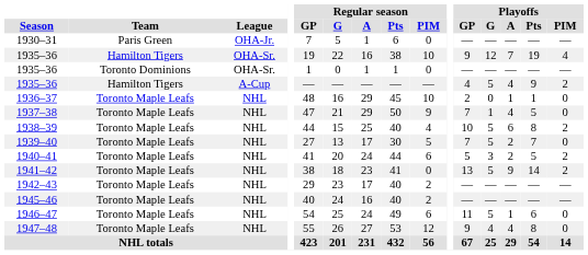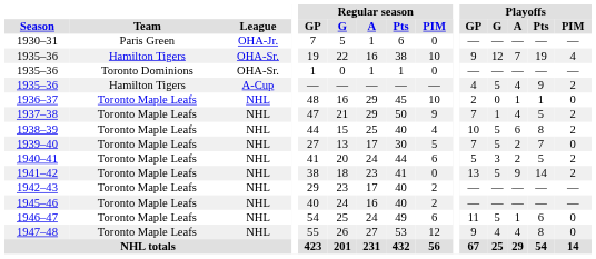 <table border="0" cellpadding="1" cellspacing="0" style="text-align:center; width:50em;">
 <tr style="background:#e0e0e0;">
 <th colspan="3"  bgcolor="#ffffff"> </th>
 <th rowspan="99" bgcolor="#ffffff"> </th>
 <th colspan="5">Regular season</th>
 <th rowspan="99" bgcolor="#ffffff"> </th>
 <th colspan="5">Playoffs</th>
 </tr>
 <tr style="background:#e0e0e0;">
 <th><a href='#'>Season</a></th>
 <th>Team</th>
 <th>League</th>
 <th>GP</th>
 <th><a href='#'>G</a></th>
 <th><a href='#'>A</a></th>
 <th><a href='#'>Pts</a></th>
 <th><a href='#'>PIM</a></th>
 <th>GP</th>
 <th>G</th>
 <th>A</th>
 <th>Pts</th>
 <th>PIM</th>
 </tr>
 <tr>
 <td>1930–31</td>
 <td>Paris Green</td>
 <td><a href='#'>OHA-Jr.</a></td>
 <td>7</td>
 <td>5</td>
 <td>1</td>
 <td>6</td>
 <td>0</td>
 <td>—</td>
 <td>—</td>
 <td>—</td>
 <td>—</td>
 <td>—</td>
 </tr>
 <tr style="background:#f0f0f0;">
 <td>1935–36</td>
 <td><a href='#'>Hamilton Tigers</a></td>
 <td><a href='#'>OHA-Sr.</a></td>
 <td>19</td>
 <td>22</td>
 <td>16</td>
 <td>38</td>
 <td>10</td>
 <td>9</td>
 <td>12</td>
 <td>7</td>
 <td>19</td>
 <td>4</td>
 </tr>
 <tr>
 <td>1935–36</td>
 <td>Toronto Dominions</td>
 <td>OHA-Sr.</td>
 <td>1</td>
 <td>0</td>
 <td>1</td>
 <td>1</td>
 <td>0</td>
 <td>—</td>
 <td>—</td>
 <td>—</td>
 <td>—</td>
 <td>—</td>
 </tr>
 <tr style="background:#f0f0f0;">
 <td><a href='#'>1935–36</a></td>
 <td>Hamilton Tigers</td>
 <td><a href='#'>A-Cup</a></td>
 <td>—</td>
 <td>—</td>
 <td>—</td>
 <td>—</td>
 <td>—</td>
 <td>4</td>
 <td>5</td>
 <td>4</td>
 <td>9</td>
 <td>2</td>
 </tr>
 <tr>
 <td><a href='#'>1936–37</a></td>
 <td><a href='#'>Toronto Maple Leafs</a></td>
 <td><a href='#'>NHL</a></td>
 <td>48</td>
 <td>16</td>
 <td>29</td>
 <td>45</td>
 <td>10</td>
 <td>2</td>
 <td>0</td>
 <td>1</td>
 <td>1</td>
 <td>0</td>
 </tr>
 <tr style="background:#f0f0f0;">
 <td><a href='#'>1937–38</a></td>
 <td>Toronto Maple Leafs</td>
 <td>NHL</td>
 <td>47</td>
 <td>21</td>
 <td>29</td>
 <td>50</td>
 <td>9</td>
 <td>7</td>
 <td>1</td>
 <td>4</td>
 <td>5</td>
-<td>0</td>
+<td>2</td>
 </tr>
 <tr>
 <td><a href='#'>1938–39</a></td>
 <td>Toronto Maple Leafs</td>
 <td>NHL</td>
 <td>44</td>
 <td>15</td>
 <td>25</td>
 <td>40</td>
 <td>4</td>
 <td>10</td>
 <td>5</td>
 <td>6</td>
 <td>8</td>
 <td>2</td>
 </tr>
 <tr style="background:#f0f0f0;">
 <td><a href='#'>1939–40</a></td>
 <td>Toronto Maple Leafs</td>
 <td>NHL</td>
 <td>27</td>
 <td>13</td>
 <td>17</td>
 <td>30</td>
 <td>5</td>
 <td>7</td>
 <td>5</td>
 <td>2</td>
 <td>7</td>
 <td>0</td>
 </tr>
 <tr>
 <td><a href='#'>1940–41</a></td>
 <td>Toronto Maple Leafs</td>
 <td>NHL</td>
 <td>41</td>
 <td>20</td>
 <td>24</td>
 <td>44</td>
 <td>6</td>
 <td>5</td>
 <td>3</td>
 <td>2</td>
 <td>5</td>
 <td>2</td>
 </tr>
 <tr style="background:#f0f0f0;">
 <td><a href='#'>1941–42</a></td>
 <td>Toronto Maple Leafs</td>
 <td>NHL</td>
 <td>38</td>
 <td>18</td>
 <td>23</td>
 <td>41</td>
 <td>0</td>
 <td>13</td>
 <td>5</td>
 <td>9</td>
 <td>14</td>
 <td>2</td>
 </tr>
 <tr>
 <td><a href='#'>1942–43</a></td>
 <td>Toronto Maple Leafs</td>
 <td>NHL</td>
 <td>29</td>
 <td>23</td>
 <td>17</td>
 <td>40</td>
 <td>2</td>
 <td>—</td>
 <td>—</td>
 <td>—</td>
 <td>—</td>
 <td>—</td>
 </tr>
 <tr style="background:#f0f0f0;">
 <td><a href='#'>1945–46</a></td>
 <td>Toronto Maple Leafs</td>
 <td>NHL</td>
 <td>40</td>
 <td>24</td>
 <td>16</td>
 <td>40</td>
 <td>2</td>
 <td>—</td>
 <td>—</td>
 <td>—</td>
 <td>—</td>
 <td>—</td>
 </tr>
 <tr>
 <td><a href='#'>1946–47</a></td>
 <td>Toronto Maple Leafs</td>
 <td>NHL</td>
 <td>54</td>
 <td>25</td>
 <td>24</td>
 <td>49</td>
 <td>6</td>
 <td>11</td>
 <td>5</td>
 <td>1</td>
 <td>6</td>
 <td>0</td>
 </tr>
 <tr style="background:#f0f0f0;">
 <td><a href='#'>1947–48</a></td>
 <td>Toronto Maple Leafs</td>
 <td>NHL</td>
 <td>55</td>
 <td>26</td>
 <td>27</td>
 <td>53</td>
 <td>12</td>
 <td>9</td>
 <td>4</td>
 <td>4</td>
 <td>8</td>
 <td>0</td>
 </tr>
 <tr style="background:#e0e0e0;">
 <th colspan="3">NHL totals</th>
 <th>423</th>
 <th>201</th>
 <th>231</th>
 <th>432</th>
 <th>56</th>
 <th>67</th>
 <th>25</th>
 <th>29</th>
 <th>54</th>
 <th>14</th>
 </tr>
 </table>
